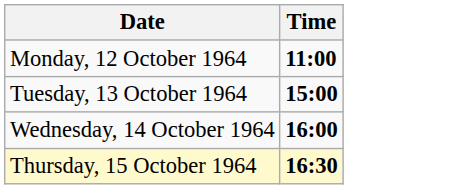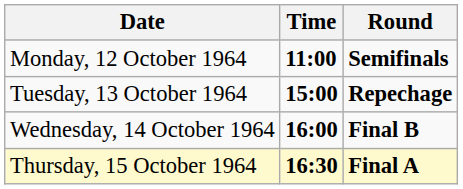 <table class="wikitable">
 <tr>
 <th>Date</th>
 <th>Time</th>
+<th>Round</th>
 </tr>
 <tr>
 <td>Monday, 12 October 1964</td>
 <td><strong>11:00</strong></td>
+<td><strong>Semifinals</strong></td>
 </tr>
 <tr>
 <td>Tuesday, 13 October 1964</td>
 <td><strong>15:00</strong></td>
+<td><strong>Repechage</strong></td>
 </tr>
 <tr>
 <td>Wednesday, 14 October 1964</td>
 <td><strong>16:00</strong></td>
+<td><strong>Final B</strong></td>
 </tr>
 <tr style=background:lemonchiffon>
 <td>Thursday, 15 October 1964</td>
 <td><strong>16:30</strong></td>
+<td><strong>Final A</strong></td>
 </tr>
 </table>
